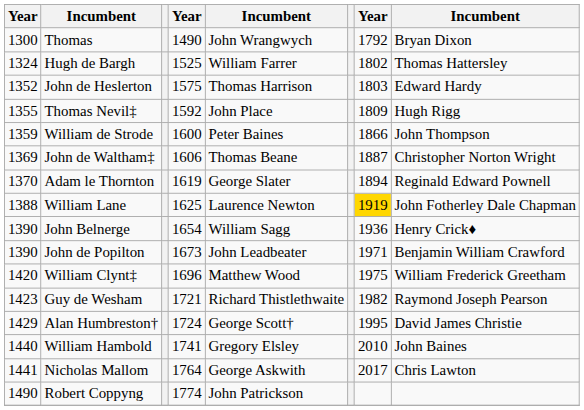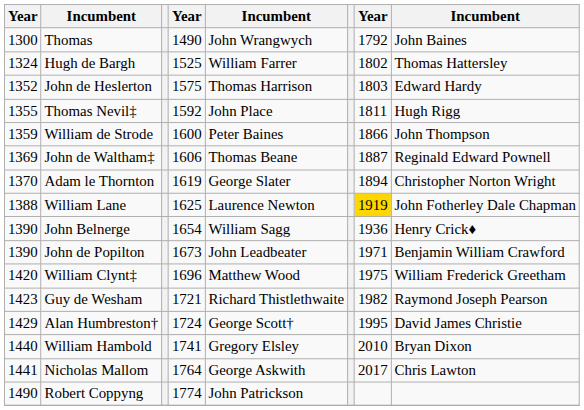 <table class="wikitable">
 <tr>
 <th>Year</th>
 <th>Incumbent</th>
 <th></th>
 <th>Year</th>
 <th>Incumbent</th>
 <th></th>
 <th>Year</th>
 <th>Incumbent</th>
 </tr>
 <tr>
 <td>1300</td>
 <td>Thomas</td>
 <th></th>
 <td>1490</td>
 <td>John Wrangwych</td>
 <th></th>
 <td>1792</td>
-<td>Bryan Dixon</td>
+<td>John Baines</td>
 </tr>
 <tr>
 <td>1324</td>
 <td>Hugh de Bargh</td>
 <th></th>
 <td>1525</td>
 <td>William Farrer</td>
 <th></th>
 <td>1802</td>
 <td>Thomas Hattersley</td>
 </tr>
 <tr>
 <td>1352</td>
 <td>John de Heslerton</td>
 <th></th>
 <td>1575</td>
 <td>Thomas Harrison</td>
 <th></th>
 <td>1803</td>
 <td>Edward Hardy</td>
 </tr>
 <tr>
 <td>1355</td>
 <td>Thomas Nevil‡</td>
 <th></th>
 <td>1592</td>
 <td>John Place</td>
 <th></th>
-<td>1809</td>
+<td>1811</td>
 <td>Hugh Rigg</td>
 </tr>
 <tr>
 <td>1359</td>
 <td>William de Strode</td>
 <th></th>
 <td>1600</td>
 <td>Peter Baines</td>
 <th></th>
 <td>1866</td>
 <td>John Thompson</td>
 </tr>
 <tr>
 <td>1369</td>
 <td>John de Waltham‡</td>
 <th></th>
 <td>1606</td>
 <td>Thomas Beane</td>
 <th></th>
 <td>1887</td>
-<td>Christopher Norton Wright</td>
+<td>Reginald Edward Pownell</td>
 </tr>
 <tr>
 <td>1370</td>
 <td>Adam le Thornton</td>
 <th></th>
 <td>1619</td>
 <td>George Slater</td>
 <th></th>
 <td>1894</td>
-<td>Reginald Edward Pownell</td>
+<td>Christopher Norton Wright</td>
 </tr>
 <tr>
 <td>1388</td>
 <td>William Lane</td>
 <th></th>
 <td>1625</td>
 <td>Laurence Newton</td>
 <th></th>
 <td style="background: gold;">1919</td>
 <td>John Fotherley Dale Chapman</td>
 </tr>
 <tr>
 <td>1390</td>
 <td>John Belnerge</td>
 <th></th>
 <td>1654</td>
 <td>William Sagg</td>
 <th></th>
 <td>1936</td>
 <td>Henry Crick♦</td>
 </tr>
 <tr>
 <td>1390</td>
 <td>John de Popilton</td>
 <th></th>
 <td>1673</td>
 <td>John Leadbeater</td>
 <th></th>
 <td>1971</td>
 <td>Benjamin William Crawford</td>
 </tr>
 <tr>
 <td>1420</td>
 <td>William Clynt‡</td>
 <th></th>
 <td>1696</td>
 <td>Matthew Wood</td>
 <th></th>
 <td>1975</td>
 <td>William Frederick Greetham</td>
 </tr>
 <tr>
 <td>1423</td>
 <td>Guy de Wesham</td>
 <th></th>
 <td>1721</td>
 <td>Richard Thistlethwaite</td>
 <th></th>
 <td>1982</td>
 <td>Raymond Joseph Pearson</td>
 </tr>
 <tr>
 <td>1429</td>
 <td>Alan Humbreston†</td>
 <th></th>
 <td>1724</td>
 <td>George Scott†</td>
 <th></th>
 <td>1995</td>
 <td>David James Christie</td>
 </tr>
 <tr>
 <td>1440</td>
 <td>William Hambold</td>
 <th></th>
 <td>1741</td>
 <td>Gregory Elsley</td>
 <th></th>
 <td>2010</td>
-<td>John Baines</td>
+<td>Bryan Dixon</td>
 </tr>
 <tr>
 <td>1441</td>
 <td>Nicholas Mallom</td>
 <th></th>
 <td>1764</td>
 <td>George Askwith</td>
 <th></th>
 <td>2017</td>
 <td>Chris Lawton</td>
 </tr>
 <tr>
 <td>1490</td>
 <td>Robert Coppyng</td>
 <th></th>
 <td>1774</td>
 <td>John Patrickson</td>
 <th></th>
 <td></td>
 <td></td>
 </tr>
 <tr>
 </tr>
 </table>
